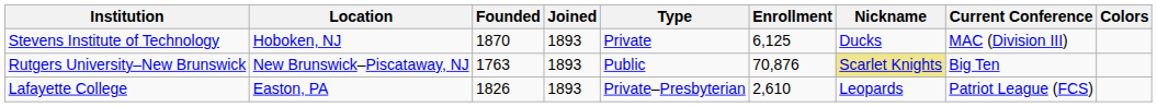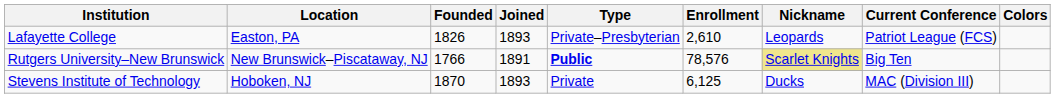 <table class="wikitable">
 <tr>
 <th>Institution</th>
 <th>Location</th>
 <th>Founded</th>
 <th>Joined</th>
 <th>Type</th>
 <th>Enrollment</th>
 <th>Nickname</th>
 <th>Current Conference</th>
 <th>Colors</th>
 </tr>
 <tr>
+<td><a href='#'>Lafayette College</a></td>
+<td><a href='#'>Easton, PA</a></td>
+<td>1826</td>
+<td>1893</td>
+<td><a href='#'>Private</a>–<a href='#'>Presbyterian</a></td>
+<td>2,610</td>
+<td><a href='#'>Leopards</a></td>
+<td><a href='#'>Patriot League</a> (<a href='#'>FCS</a>)</td>
+<td> </td>
+</tr>
+<tr>
+<td><a href='#'>Rutgers University–New Brunswick</a></td>
+<td><a href='#'>New Brunswick</a>–<a href='#'>Piscataway, NJ</a></td>
+<td>1766</td>
+<td>1891</td>
+<td><strong><a href='#'>Public</a></strong></td>
+<td>78,576</td>
+<td style="background: khaki;"><a href='#'>Scarlet Knights</a></td>
+<td><a href='#'>Big Ten</a></td>
+<td></td>
+</tr>
+<tr>
 <td><a href='#'>Stevens Institute of Technology</a></td>
 <td><a href='#'>Hoboken, NJ</a></td>
 <td>1870</td>
 <td>1893</td>
 <td><a href='#'>Private</a></td>
 <td>6,125</td>
 <td><a href='#'>Ducks</a></td>
 <td><a href='#'>MAC</a> (<a href='#'>Division III</a>)</td>
 <td> </td>
 </tr>
-<tr>
-<td><a href='#'>Rutgers University–New Brunswick</a></td>
-<td><a href='#'>New Brunswick</a>–<a href='#'>Piscataway, NJ</a></td>
-<td>1763</td>
-<td>1893</td>
-<td><a href='#'>Public</a></td>
-<td>70,876</td>
-<td style="background: khaki;"><a href='#'>Scarlet Knights</a></td>
-<td><a href='#'>Big Ten</a></td>
-<td></td>
-</tr>
-<tr>
-<td><a href='#'>Lafayette College</a></td>
-<td><a href='#'>Easton, PA</a></td>
-<td>1826</td>
-<td>1893</td>
-<td><a href='#'>Private</a>–<a href='#'>Presbyterian</a></td>
-<td>2,610</td>
-<td><a href='#'>Leopards</a></td>
-<td><a href='#'>Patriot League</a> (<a href='#'>FCS</a>)</td>
-<td> </td>
-</tr>
 </table>
